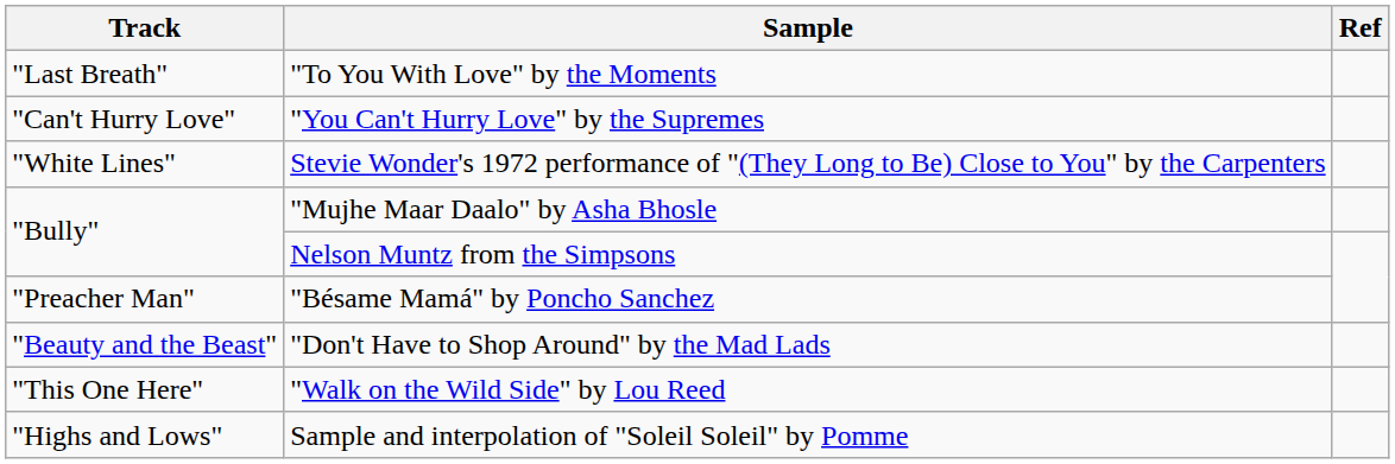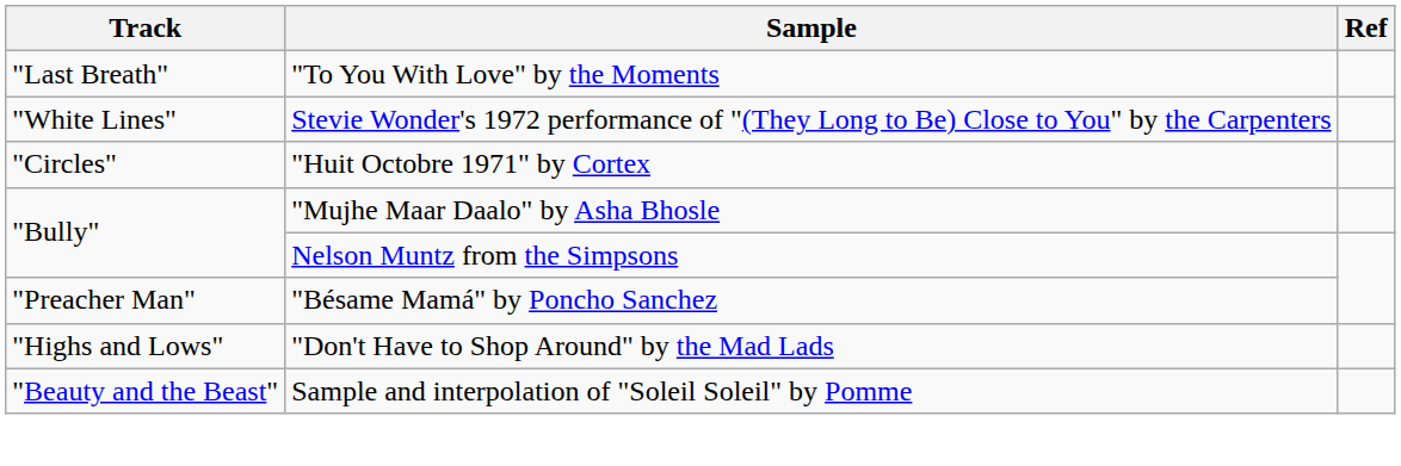 <table class="wikitable">
 <tr>
 <th>Track</th>
 <th>Sample</th>
 <th>Ref</th>
 </tr>
 <tr>
 <td>"Last Breath"</td>
 <td>"To You With Love" by <a href='#'>the Moments</a></td>
 <td></td>
 </tr>
 <tr>
-<td>"Can't Hurry Love"</td>
-<td>"<a href='#'>You Can't Hurry Love</a>" by <a href='#'>the Supremes</a></td>
+<td>"White Lines"</td>
+<td><a href='#'>Stevie Wonder</a>'s 1972 performance of "<a href='#'>(They Long to Be) Close to You</a>" by <a href='#'>the Carpenters</a></td>
 <td></td>
 </tr>
 <tr>
-<td>"White Lines"</td>
-<td><a href='#'>Stevie Wonder</a>'s 1972 performance of "<a href='#'>(They Long to Be) Close to You</a>" by <a href='#'>the Carpenters</a></td>
+<td>"Circles"</td>
+<td>"Huit Octobre 1971" by <a href='#'>Cortex</a></td>
 <td></td>
 </tr>
 <tr>
 <td rowspan="2">"Bully"</td>
 <td>"Mujhe Maar Daalo" by <a href='#'>Asha Bhosle</a></td>
 <td></td>
 </tr>
 <tr>
 <td><a href='#'>Nelson Muntz</a> from <a href='#'>the Simpsons</a></td>
 <td rowspan="2"></td>
 </tr>
 <tr>
 <td>"Preacher Man"</td>
 <td>"Bésame Mamá" by <a href='#'>Poncho Sanchez</a></td>
 </tr>
 <tr>
-<td>"<a href='#'>Beauty and the Beast</a>"</td>
+<td>"Highs and Lows"</td>
 <td>"Don't Have to Shop Around" by <a href='#'>the Mad Lads</a></td>
 <td></td>
 </tr>
 <tr>
-<td>"This One Here"</td>
-<td>"<a href='#'>Walk on the Wild Side</a>" by <a href='#'>Lou Reed</a></td>
-<td></td>
-</tr>
-<tr>
-<td>"Highs and Lows"</td>
+<td>"<a href='#'>Beauty and the Beast</a>"</td>
 <td>Sample and interpolation of "Soleil Soleil" by <a href='#'>Pomme</a></td>
 <td></td>
 </tr>
 </table>
